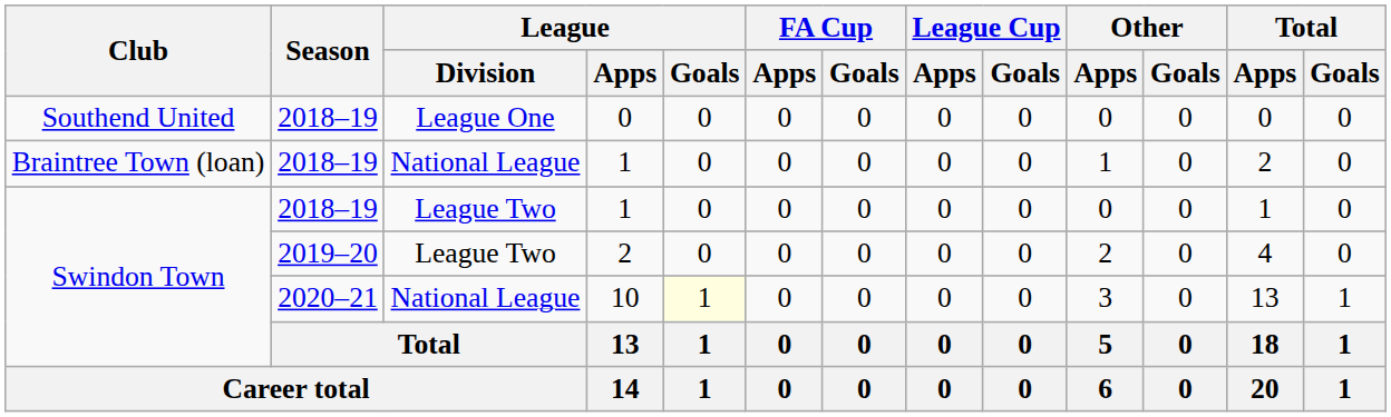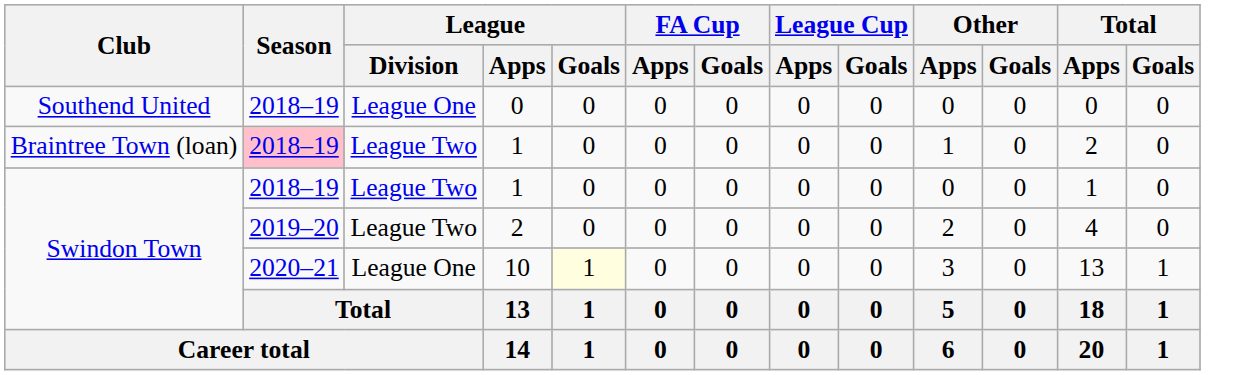 <table class="wikitable" style="text-align:center">
 <tr>
 <th rowspan="2">Club</th>
 <th rowspan="2">Season</th>
 <th colspan="3">League</th>
 <th colspan="2"><a href='#'>FA Cup</a></th>
 <th colspan="2"><a href='#'>League Cup</a></th>
 <th colspan="2">Other</th>
 <th colspan="2">Total</th>
 </tr>
 <tr>
 <th>Division</th>
 <th>Apps</th>
 <th>Goals</th>
 <th>Apps</th>
 <th>Goals</th>
 <th>Apps</th>
 <th>Goals</th>
 <th>Apps</th>
 <th>Goals</th>
 <th>Apps</th>
 <th>Goals</th>
 </tr>
 <tr>
 <td><a href='#'>Southend United</a></td>
 <td><a href='#'>2018–19</a></td>
 <td><a href='#'>League One</a></td>
 <td>0</td>
 <td>0</td>
 <td>0</td>
 <td>0</td>
 <td>0</td>
 <td>0</td>
 <td>0</td>
 <td>0</td>
 <td>0</td>
 <td>0</td>
 </tr>
 <tr>
 <td><a href='#'>Braintree Town</a> (loan)</td>
-<td><a href='#'>2018–19</a></td>
-<td><a href='#'>National League</a></td>
+<td style="background: pink;"><a href='#'>2018–19</a></td>
+<td><a href='#'>League Two</a></td>
 <td>1</td>
 <td>0</td>
 <td>0</td>
 <td>0</td>
 <td>0</td>
 <td>0</td>
 <td>1</td>
 <td>0</td>
 <td>2</td>
 <td>0</td>
 </tr>
 <tr>
 <td rowspan=4><a href='#'>Swindon Town</a></td>
 <td><a href='#'>2018–19</a></td>
 <td><a href='#'>League Two</a></td>
 <td>1</td>
 <td>0</td>
 <td>0</td>
 <td>0</td>
 <td>0</td>
 <td>0</td>
 <td>0</td>
 <td>0</td>
 <td>1</td>
 <td>0</td>
 </tr>
 <tr>
 <td><a href='#'>2019–20</a></td>
 <td>League Two</td>
 <td>2</td>
 <td>0</td>
 <td>0</td>
 <td>0</td>
 <td>0</td>
 <td>0</td>
 <td>2</td>
 <td>0</td>
 <td>4</td>
 <td>0</td>
 </tr>
 <tr>
 <td><a href='#'>2020–21</a></td>
-<td><a href='#'>National League</a></td>
+<td>League One</td>
 <td>10</td>
 <td style="background: lightyellow;">1</td>
 <td>0</td>
 <td>0</td>
 <td>0</td>
 <td>0</td>
 <td>3</td>
 <td>0</td>
 <td>13</td>
 <td>1</td>
 </tr>
 <tr>
 <th colspan=2>Total</th>
 <th>13</th>
 <th>1</th>
 <th>0</th>
 <th>0</th>
 <th>0</th>
 <th>0</th>
 <th>5</th>
 <th>0</th>
 <th>18</th>
 <th>1</th>
 </tr>
 <tr>
 <th colspan="3">Career total</th>
 <th>14</th>
 <th>1</th>
 <th>0</th>
 <th>0</th>
 <th>0</th>
 <th>0</th>
 <th>6</th>
 <th>0</th>
 <th>20</th>
 <th>1</th>
 </tr>
 </table>
